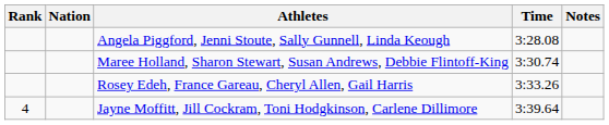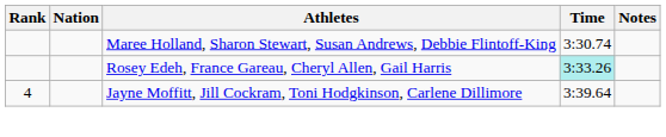 <table class="wikitable sortable" style="text-align:center">
 <tr>
 <th>Rank</th>
 <th>Nation</th>
 <th>Athletes</th>
 <th>Time</th>
 <th>Notes</th>
-</tr>
-<tr>
-<td></td>
-<td align=left></td>
-<td align=left><a href='#'>Angela Piggford</a>, <a href='#'>Jenni Stoute</a>, <a href='#'>Sally Gunnell</a>, <a href='#'>Linda Keough</a></td>
-<td>3:28.08</td>
-<td></td>
 </tr>
 <tr>
 <td></td>
 <td align=left></td>
 <td align=left><a href='#'>Maree Holland</a>, <a href='#'>Sharon Stewart</a>, <a href='#'>Susan Andrews</a>, <a href='#'>Debbie Flintoff-King</a></td>
 <td>3:30.74</td>
 <td></td>
 </tr>
 <tr>
 <td></td>
 <td align=left></td>
 <td align=left><a href='#'>Rosey Edeh</a>, <a href='#'>France Gareau</a>, <a href='#'>Cheryl Allen</a>, <a href='#'>Gail Harris</a></td>
-<td>3:33.26</td>
+<td style="background: paleturquoise;">3:33.26</td>
 <td></td>
 </tr>
 <tr>
 <td>4</td>
 <td align=left></td>
 <td align=left><a href='#'>Jayne Moffitt</a>, <a href='#'>Jill Cockram</a>, <a href='#'>Toni Hodgkinson</a>, <a href='#'>Carlene Dillimore</a></td>
 <td>3:39.64</td>
 <td></td>
 </tr>
 </table>
